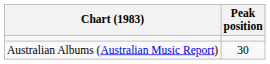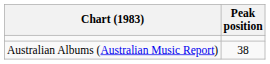 <table class="wikitable sortable plainrowheaders">
 <tr>
 <th>Chart (1983)</th>
 <th>Peak<br>position</th>
 </tr>
 <tr>
 <td></td>
 </tr>
 <tr>
 <td>Australian Albums (<a href='#'>Australian Music Report</a>)</td>
-<td style="text-align:center;">30</td>
+<td style="text-align:center;">38</td>
 </tr>
 </table>
